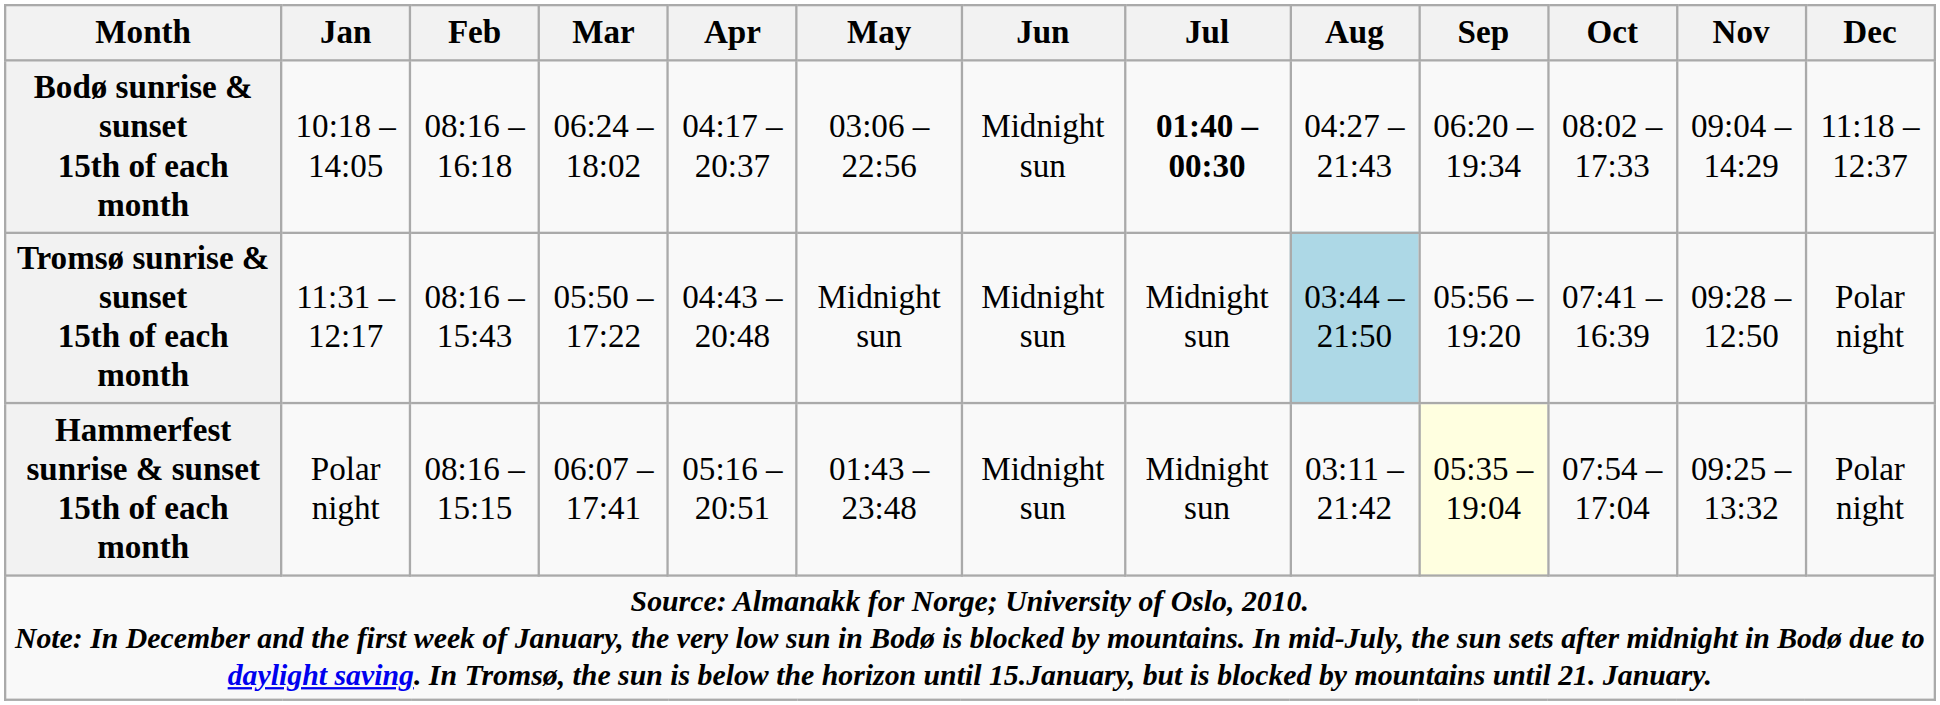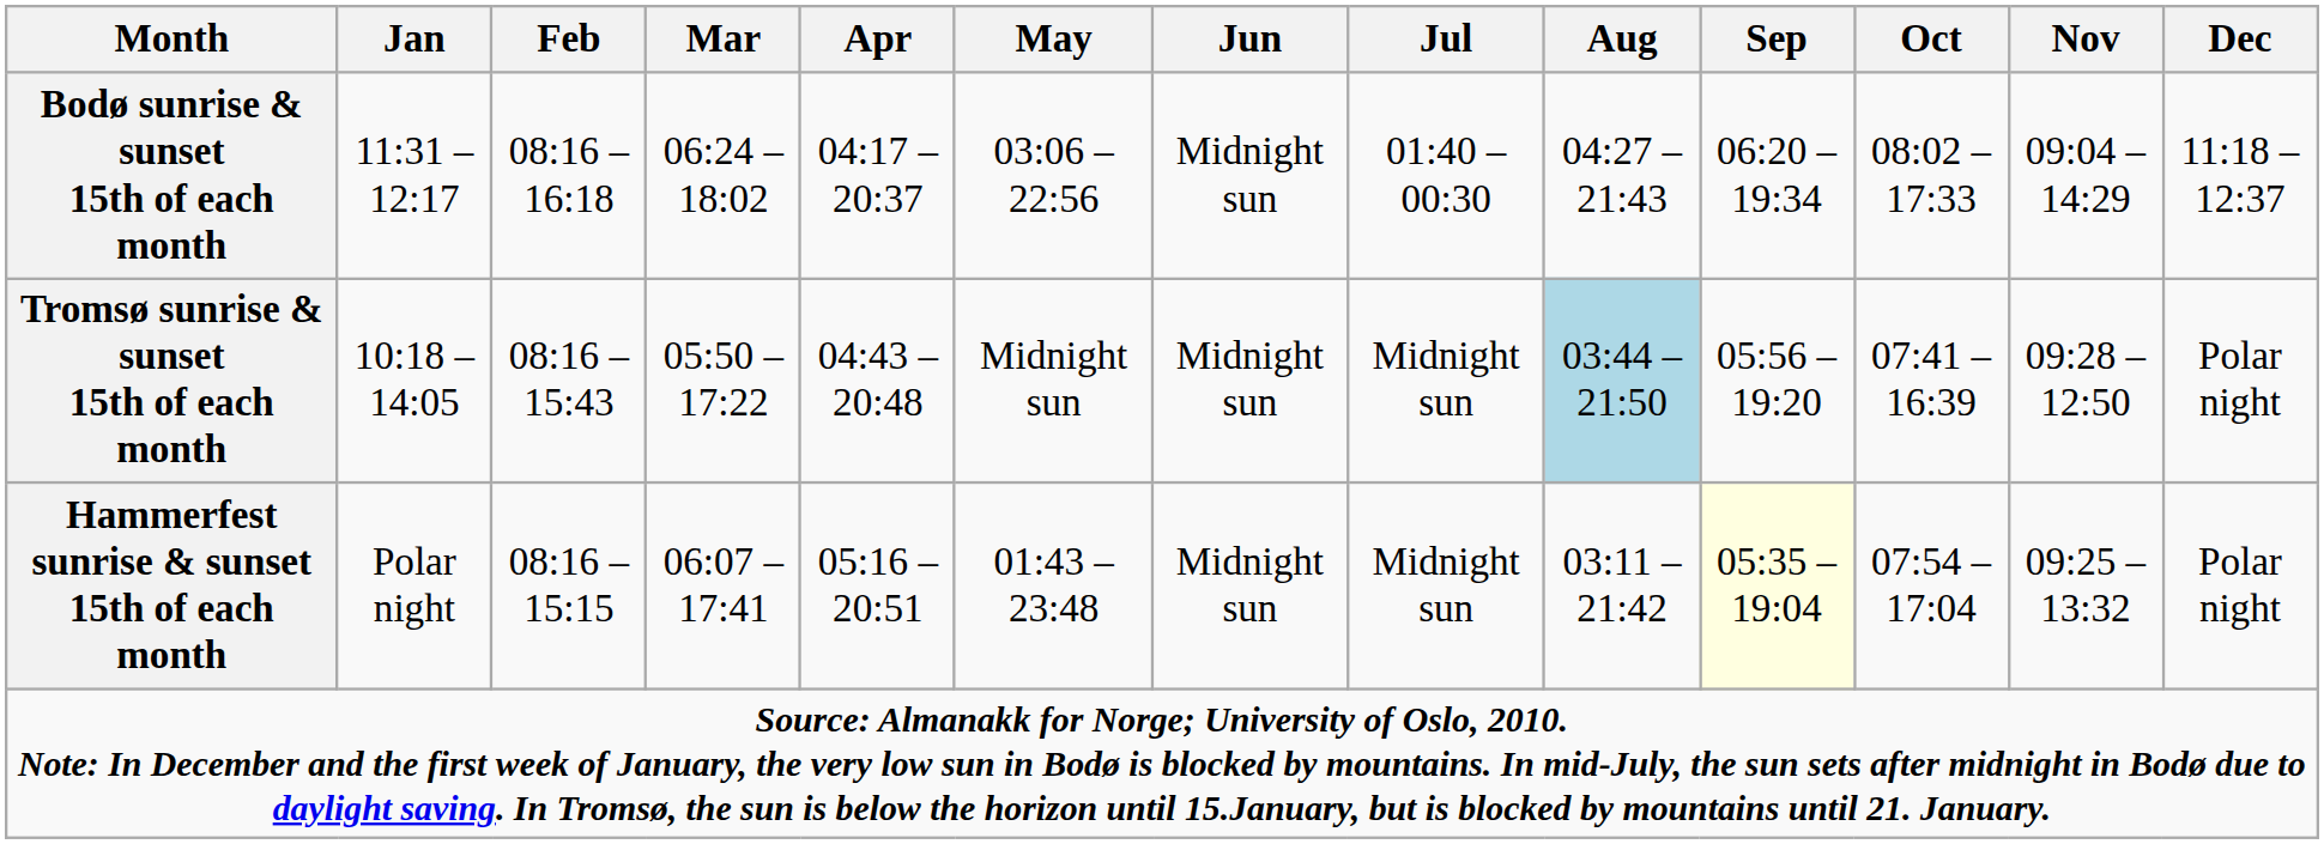 <table class="wikitable" style="font-size:90%;width:95%;text-align:center;">
 <tr>
 <th>Month</th>
 <th>Jan</th>
 <th>Feb</th>
 <th>Mar</th>
 <th>Apr</th>
 <th>May</th>
 <th>Jun</th>
 <th>Jul</th>
 <th>Aug</th>
 <th>Sep</th>
 <th>Oct</th>
 <th>Nov</th>
 <th>Dec</th>
 </tr>
 <tr>
 <th>Bodø sunrise & sunset<br>15th of each month</th>
-<td>10:18 – 14:05</td>
+<td>11:31 – 12:17</td>
 <td>08:16 – 16:18</td>
 <td>06:24 – 18:02</td>
 <td>04:17 – 20:37</td>
 <td>03:06 – 22:56</td>
 <td>Midnight sun</td>
-<td><strong>01:40 – 00:30</strong></td>
+<td>01:40 – 00:30</td>
 <td>04:27 – 21:43</td>
 <td>06:20 – 19:34</td>
 <td>08:02 – 17:33</td>
 <td>09:04 – 14:29</td>
 <td>11:18 – 12:37</td>
 </tr>
 <tr>
 <th>Tromsø sunrise & sunset<br>15th of each month</th>
-<td>11:31 – 12:17</td>
+<td>10:18 – 14:05</td>
 <td>08:16 – 15:43</td>
 <td>05:50 – 17:22</td>
 <td>04:43 – 20:48</td>
 <td>Midnight sun</td>
 <td>Midnight sun</td>
 <td>Midnight sun</td>
 <td style="background: lightblue;">03:44 – 21:50</td>
 <td>05:56 – 19:20</td>
 <td>07:41 – 16:39</td>
 <td>09:28 – 12:50</td>
 <td>Polar night</td>
 </tr>
 <tr>
 <th>Hammerfest sunrise & sunset<br>15th of each month</th>
 <td>Polar night</td>
 <td>08:16 – 15:15</td>
 <td>06:07 – 17:41</td>
 <td>05:16 – 20:51</td>
 <td>01:43 – 23:48</td>
 <td>Midnight sun</td>
 <td>Midnight sun</td>
 <td>03:11 – 21:42</td>
 <td style="background: lightyellow;">05:35 – 19:04</td>
 <td>07:54 – 17:04</td>
 <td>09:25 – 13:32</td>
 <td>Polar night</td>
 </tr>
 <tr>
 <td colspan="14" style="text-align:center;font-size:90%;"><strong><em>Source<strong>: Almanakk for Norge; University of Oslo, 2010.<br></strong>Note<strong>: In December and the first week of January, the very low sun in Bodø is blocked by mountains. In mid-July, the sun sets after midnight in Bodø due to <a href='#'>daylight saving</a>. In Tromsø, the sun is below the horizon until 15.January, but is blocked by mountains until 21. January.<em></td>
 </tr>
 </table>
